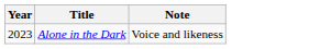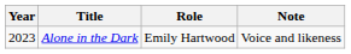 <table class="wikitable sortable">
 <tr>
 <th scope="col">Year</th>
 <th scope="col">Title</th>
+<th scope="col">Role</th>
 <th scope="col">Note</th>
 </tr>
 <tr>
 <td>2023</td>
 <td><em><a href='#'>Alone in the Dark</a></em></td>
+<td>Emily Hartwood</td>
 <td>Voice and likeness</td>
 </tr>
 </table>
